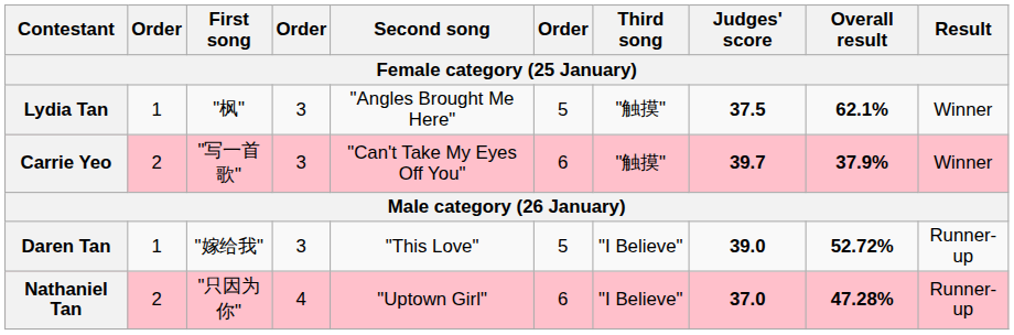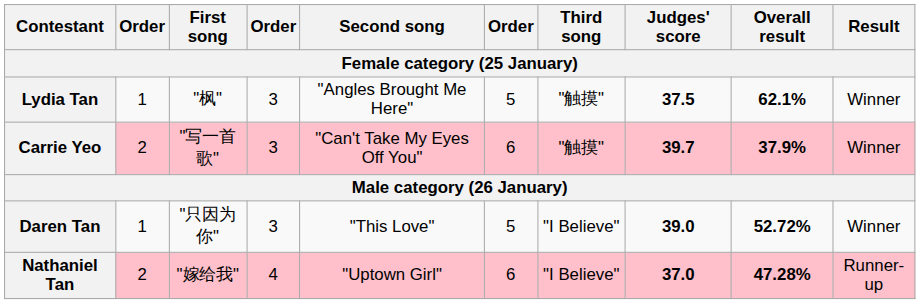 <table class="wikitable plainrowheaders" style="text-align:center;">
 <tr>
 <th>Contestant</th>
 <th>Order</th>
 <th>First song</th>
 <th>Order</th>
 <th>Second song</th>
 <th>Order</th>
 <th>Third song</th>
 <th>Judges' score</th>
 <th>Overall result</th>
 <th>Result</th>
 </tr>
 <tr>
 <th colspan=11>Female category (25 January)</th>
 </tr>
 <tr>
 <th scope="row">Lydia Tan</th>
 <td>1</td>
 <td>"枫"</td>
 <td>3</td>
 <td>"Angles Brought Me Here"</td>
 <td>5</td>
 <td>"触摸"</td>
 <td><strong>37.5</strong></td>
 <td><strong>62.1%</strong></td>
 <td>Winner</td>
 </tr>
 <tr style="background:pink;">
 <th scope="row">Carrie Yeo</th>
 <td>2</td>
 <td>"写一首歌"</td>
 <td>3</td>
 <td>"Can't Take My Eyes Off You"</td>
 <td>6</td>
 <td>"触摸"</td>
 <td><strong>39.7</strong></td>
 <td><strong>37.9%</strong></td>
 <td>Winner</td>
 </tr>
 <tr>
 <th colspan=11>Male category (26 January)</th>
 </tr>
 <tr>
 <th scope="row">Daren Tan</th>
 <td>1</td>
-<td>"嫁给我"</td>
+<td>"只因为你"</td>
 <td>3</td>
 <td>"This Love"</td>
 <td>5</td>
 <td>"I Believe"</td>
 <td><strong>39.0</strong></td>
 <td><strong>52.72%</strong></td>
-<td>Runner-up</td>
+<td>Winner</td>
 </tr>
 <tr style="background:pink;">
 <th scope="row">Nathaniel Tan</th>
 <td>2</td>
-<td>"只因为你"</td>
+<td>"嫁给我"</td>
 <td>4</td>
 <td>"Uptown Girl"</td>
 <td>6</td>
 <td>"I Believe"</td>
 <td><strong>37.0</strong></td>
 <td><strong>47.28%</strong></td>
 <td>Runner-up</td>
 </tr>
 <tr>
 </tr>
 </table>
